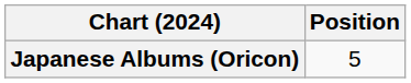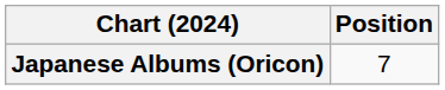 <table class="wikitable plainrowheaders" style="text-align:center">
 <tr>
 <th scope="col">Chart (2024)</th>
 <th scope="col">Position</th>
 </tr>
 <tr>
 <th scope="row">Japanese Albums (Oricon)</th>
-<td>5</td>
+<td>7</td>
 </tr>
 </table>
